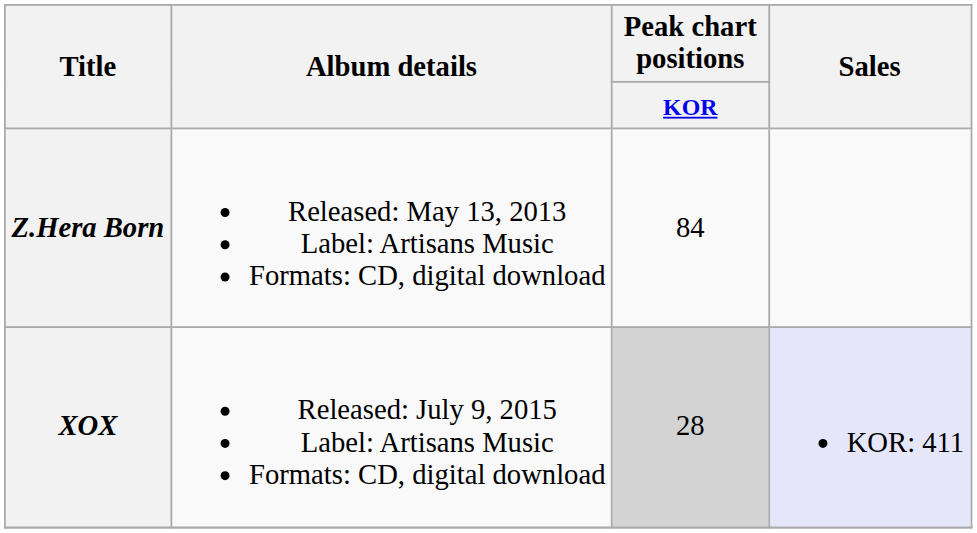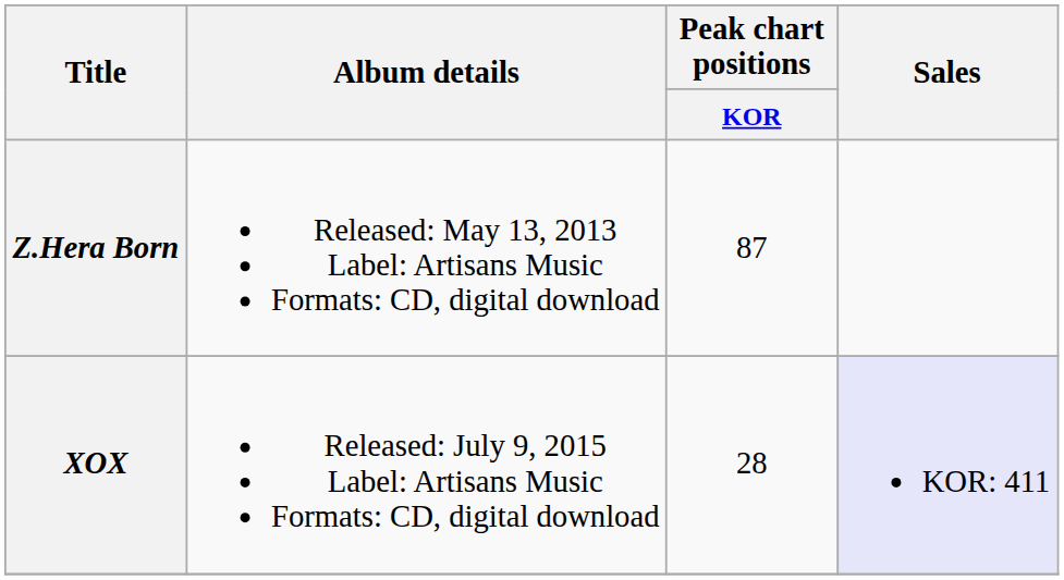 <table class="wikitable plainrowheaders" style="text-align:center;">
 <tr>
 <th rowspan="2" scope="col">Title</th>
 <th rowspan="2" scope="col">Album details</th>
 <th colspan="1" scope="col" style="width:5em;">Peak chart positions</th>
 <th rowspan="2" scope="col">Sales</th>
 </tr>
 <tr>
 <th><small><a href='#'>KOR</a></small><br></th>
 </tr>
 <tr>
 <th scope="row"><em>Z.Hera Born</em></th>
 <td><br><ul><li>Released: May 13, 2013</li><li>Label: Artisans Music</li><li>Formats: CD, digital download</li></ul></td>
-<td>84</td>
+<td>87</td>
 <td></td>
 </tr>
 <tr>
 <th scope="row"><em>XOX</em></th>
 <td><br><ul><li>Released: July 9, 2015</li><li>Label: Artisans Music</li><li>Formats: CD, digital download</li></ul></td>
-<td style="background: lightgrey;">28</td>
+<td>28</td>
 <td style="background: lavender;"><br><ul><li>KOR: 411</li></ul></td>
 </tr>
 <tr>
 </tr>
 </table>
